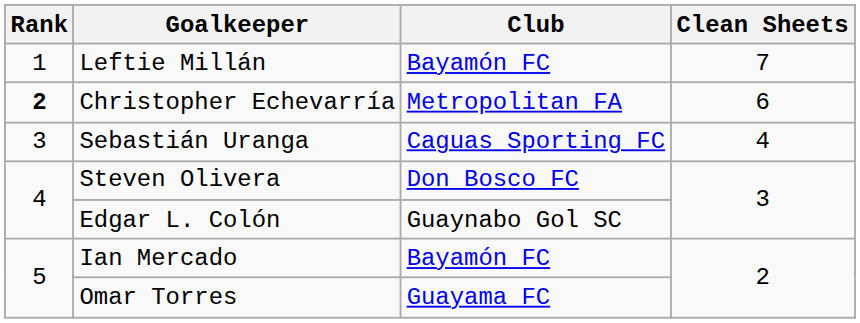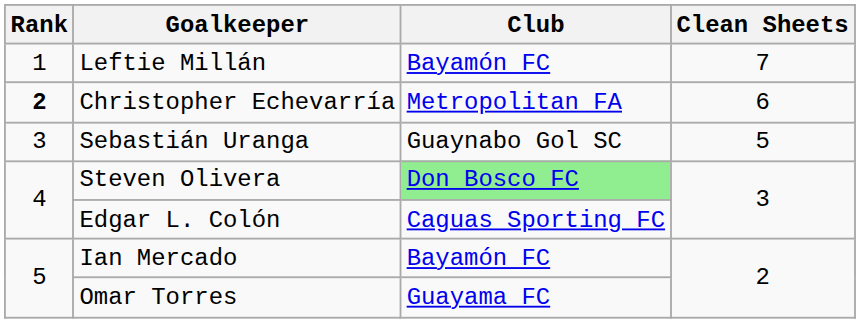 <table class="wikitable" style="text-align:center">
 <tr>
 <th>Rank</th>
 <th>Goalkeeper</th>
 <th>Club</th>
 <th>Clean Sheets</th>
 </tr>
 <tr>
 <td>1</td>
 <td align=left> Leftie Millán</td>
 <td align=left><a href='#'>Bayamón FC</a></td>
 <td>7</td>
 </tr>
 <tr>
 <td><strong>2</strong></td>
 <td align=left> Christopher Echevarría</td>
 <td align=left><a href='#'>Metropolitan FA</a></td>
 <td>6</td>
 </tr>
 <tr>
 <td>3</td>
 <td align=left> Sebastián Uranga</td>
-<td align=left><a href='#'>Caguas Sporting FC</a></td>
-<td>4</td>
+<td align=left>Guaynabo Gol SC</td>
+<td>5</td>
 </tr>
 <tr>
 <td rowspan=2>4</td>
 <td align=left> Steven Olivera</td>
-<td align=left><a href='#'>Don Bosco FC</a></td>
+<td align=left style="background: lightgreen;"><a href='#'>Don Bosco FC</a></td>
 <td rowspan=2>3</td>
 </tr>
 <tr>
 <td align=left> Edgar L. Colón</td>
-<td align=left>Guaynabo Gol SC</td>
+<td align=left><a href='#'>Caguas Sporting FC</a></td>
 </tr>
 <tr>
 <td rowspan=2>5</td>
 <td align=left> Ian Mercado</td>
 <td align=left><a href='#'>Bayamón FC</a></td>
 <td rowspan=2>2</td>
 </tr>
 <tr>
 <td align=left> Omar Torres</td>
 <td align=left><a href='#'>Guayama FC</a></td>
 </tr>
 </table>
